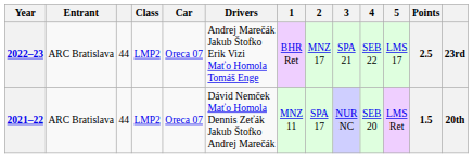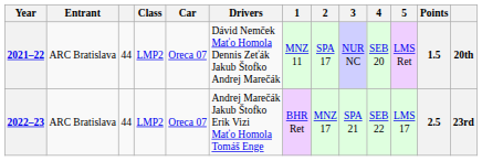 <table class="wikitable" style="text-align:center; font-size:85%">
 <tr>
 <th>Year</th>
 <th>Entrant</th>
 <th></th>
 <th>Class</th>
 <th>Car</th>
 <th>Drivers</th>
 <th>1</th>
 <th>2</th>
 <th>3</th>
 <th>4</th>
 <th>5</th>
 <th>Points</th>
 <th></th>
 </tr>
 <tr>
+<th><a href='#'>2021–22</a></th>
+<td> ARC Bratislava</td>
+<td>44</td>
+<td><a href='#'>LMP2</a></td>
+<td align="left"><a href='#'>Oreca 07</a></td>
+<td align="left"> Dávid Nemček<br> <a href='#'>Maťo Homola</a><br> Dennis Zeťák<br> Jakub Štofko<br> Andrej Marečák</td>
+<td style="background-color:#dfffdf;"><a href='#'>MNZ</a><br>11</td>
+<td style="background-color:#dfffdf;"><a href='#'>SPA</a><br>17</td>
+<td style="background-color:#CFCFFF;"><a href='#'>NUR</a><br>NC</td>
+<td style="background-color:#dfffdf;"><a href='#'>SEB</a><br>20</td>
+<td style="background-color:#EFCFFF;"><a href='#'>LMS</a><br>Ret</td>
+<th>1.5</th>
+<th>20th</th>
+</tr>
+<tr>
 <th><a href='#'>2022–23</a></th>
 <td> ARC Bratislava</td>
 <td>44</td>
 <td><a href='#'>LMP2</a></td>
 <td align="left"><a href='#'>Oreca 07</a></td>
 <td align="left"> Andrej Marečák<br> Jakub Štofko<br> Erik Vizi<br> <a href='#'>Maťo Homola</a><br> <a href='#'>Tomáš Enge</a></td>
 <td style="background-color:#EFCFFF;"><a href='#'>BHR</a><br>Ret</td>
 <td style="background-color:#dfffdf;"><a href='#'>MNZ</a><br>17</td>
 <td style="background-color:#dfffdf;"><a href='#'>SPA</a><br>21</td>
 <td style="background-color:#dfffdf;"><a href='#'>SEB</a><br>22</td>
 <td style="background-color:#dfffdf;"><a href='#'>LMS</a><br>17</td>
 <th>2.5</th>
 <th>23rd</th>
 </tr>
-<tr>
-<th><a href='#'>2021–22</a></th>
-<td> ARC Bratislava</td>
-<td>44</td>
-<td><a href='#'>LMP2</a></td>
-<td align="left"><a href='#'>Oreca 07</a></td>
-<td align="left"> Dávid Nemček<br> <a href='#'>Maťo Homola</a><br> Dennis Zeťák<br> Jakub Štofko<br> Andrej Marečák</td>
-<td style="background-color:#dfffdf;"><a href='#'>MNZ</a><br>11</td>
-<td style="background-color:#dfffdf;"><a href='#'>SPA</a><br>17</td>
-<td style="background-color:#CFCFFF;"><a href='#'>NUR</a><br>NC</td>
-<td style="background-color:#dfffdf;"><a href='#'>SEB</a><br>20</td>
-<td style="background-color:#EFCFFF;"><a href='#'>LMS</a><br>Ret</td>
-<th>1.5</th>
-<th>20th</th>
-</tr>
 </table>
